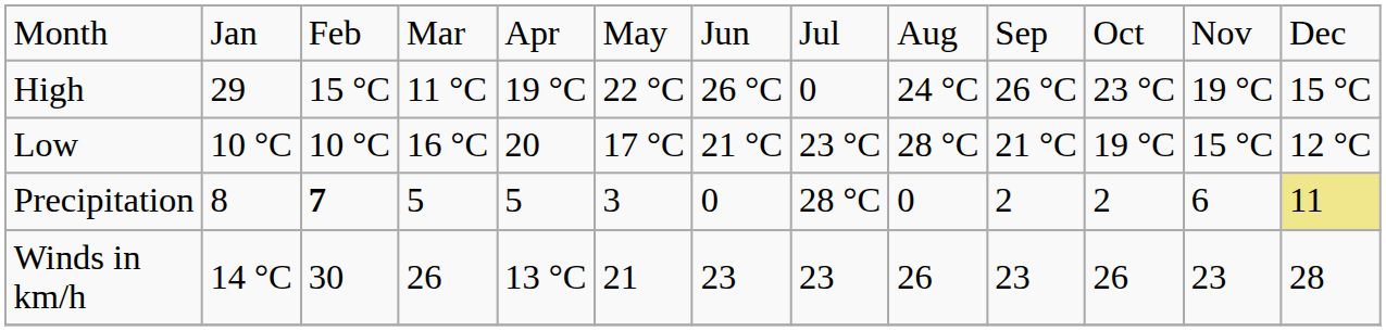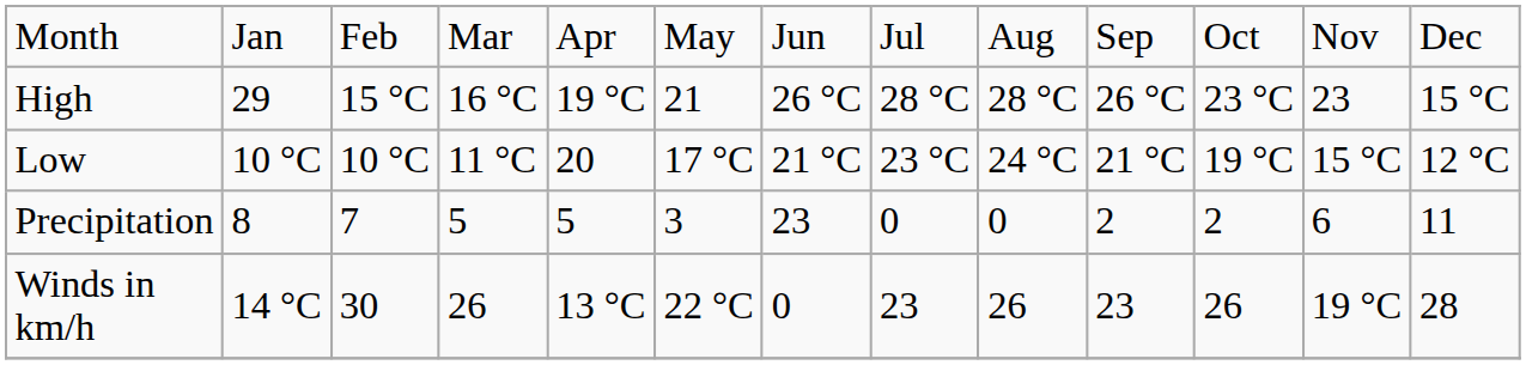 <table class="wikitable">
 <tr>
 <td>Month</td>
 <td>Jan</td>
 <td>Feb</td>
 <td>Mar</td>
 <td>Apr</td>
 <td>May</td>
 <td>Jun</td>
 <td>Jul</td>
 <td>Aug</td>
 <td>Sep</td>
 <td>Oct</td>
 <td>Nov</td>
 <td>Dec</td>
 </tr>
 <tr>
 <td>High</td>
 <td>29</td>
 <td>15 °C</td>
-<td>11 °C</td>
+<td>16 °C</td>
 <td>19 °C</td>
-<td>22 °C</td>
+<td>21</td>
 <td>26 °C</td>
-<td>0</td>
-<td>24 °C</td>
+<td>28 °C</td>
+<td>28 °C</td>
 <td>26 °C</td>
 <td>23 °C</td>
-<td>19 °C</td>
+<td>23</td>
 <td>15 °C</td>
 </tr>
 <tr>
 <td>Low</td>
 <td>10 °C</td>
 <td>10 °C</td>
-<td>16 °C</td>
+<td>11 °C</td>
 <td>20</td>
 <td>17 °C</td>
 <td>21 °C</td>
 <td>23 °C</td>
-<td>28 °C</td>
+<td>24 °C</td>
 <td>21 °C</td>
 <td>19 °C</td>
 <td>15 °C</td>
 <td>12 °C</td>
 </tr>
 <tr>
 <td>Precipitation</td>
 <td>8</td>
-<td><strong>7</strong></td>
+<td>7</td>
 <td>5</td>
 <td>5</td>
 <td>3</td>
+<td>23</td>
 <td>0</td>
-<td>28 °C</td>
 <td>0</td>
 <td>2</td>
 <td>2</td>
 <td>6</td>
-<td style="background: khaki;">11</td>
+<td>11</td>
 </tr>
 <tr>
 <td>Winds in km/h</td>
 <td>14 °C</td>
 <td>30</td>
 <td>26</td>
 <td>13 °C</td>
-<td>21</td>
-<td>23</td>
+<td>22 °C</td>
+<td>0</td>
 <td>23</td>
 <td>26</td>
 <td>23</td>
 <td>26</td>
-<td>23</td>
+<td>19 °C</td>
 <td>28</td>
 </tr>
 <tr>
 </tr>
 </table>
